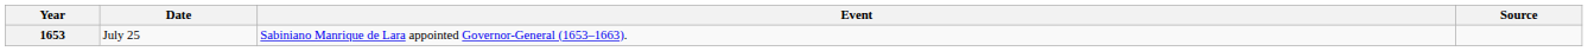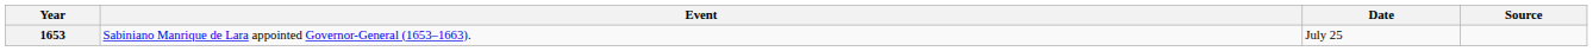 <table class="wikitable toptextcells" style="width:100%;">
 <tr>
 <th scope="col" style="width:6%;">Year</th>
+<th scope="col">Event</th>
 <th scope="col" style="width:10%;">Date</th>
-<th scope="col">Event</th>
 <th scope="col" style="width:8%;">Source</th>
 </tr>
 <tr>
 <th scope="row">1653</th>
+<td><a href='#'>Sabiniano Manrique de Lara</a> appointed <a href='#'>Governor-General (1653–1663)</a>.</td>
 <td>July 25</td>
-<td><a href='#'>Sabiniano Manrique de Lara</a> appointed <a href='#'>Governor-General (1653–1663)</a>.</td>
 <td></td>
 </tr>
 </table>
